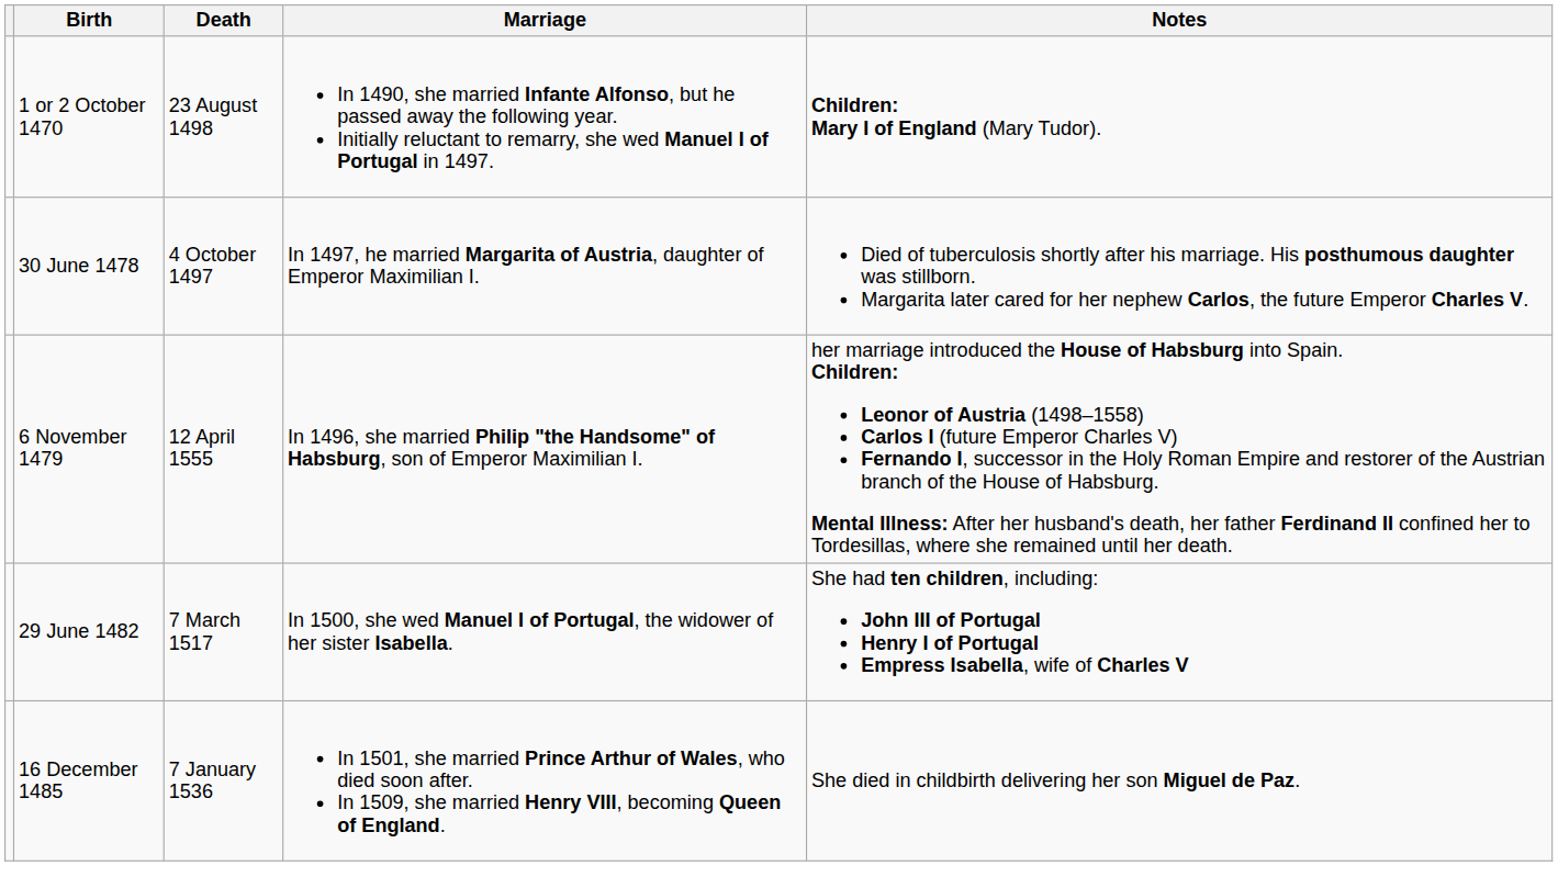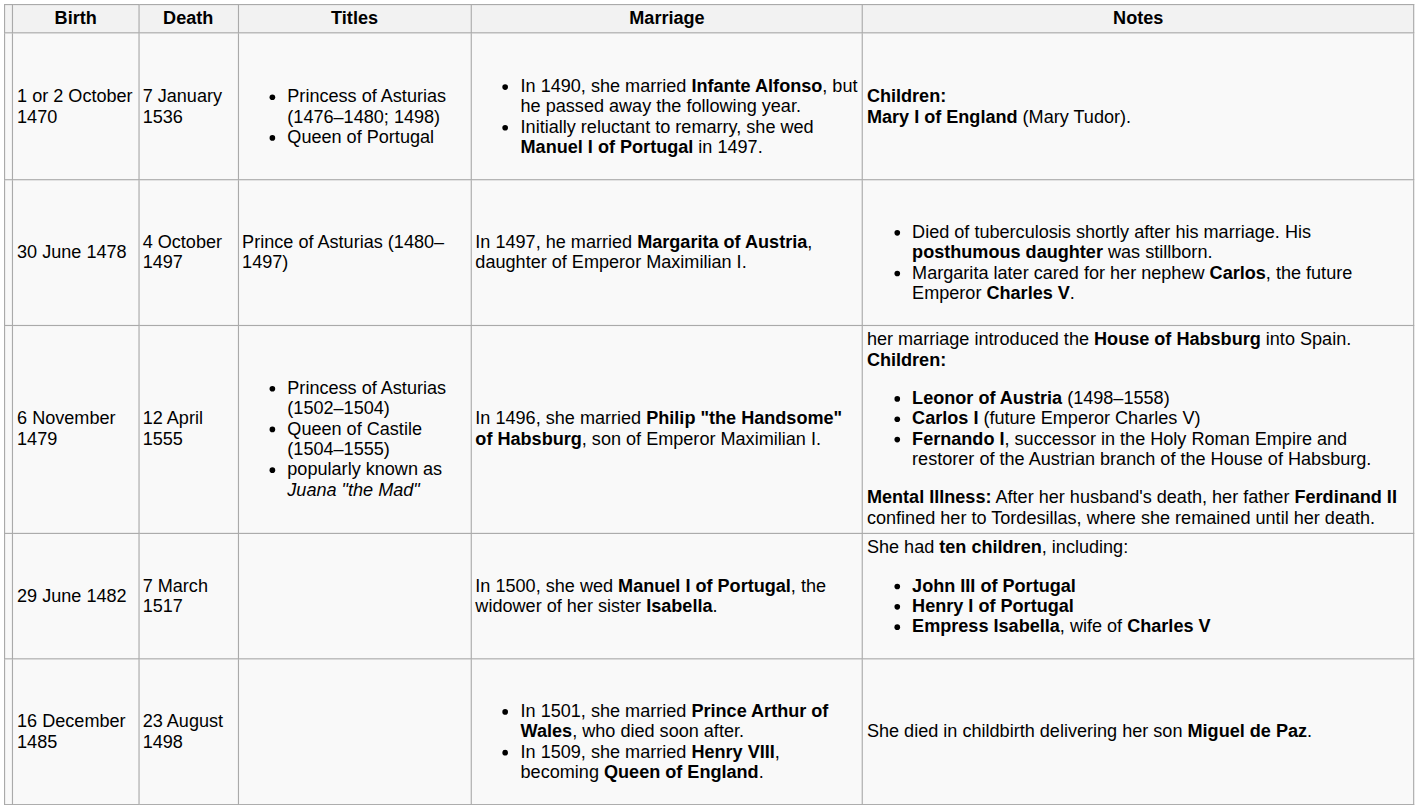 <table class="wikitable">
 <tr>
 <th></th>
 <th>Birth</th>
 <th>Death</th>
+<th>Titles</th>
 <th>Marriage</th>
 <th>Notes</th>
 </tr>
 <tr>
 <td></td>
 <td>1 or 2 October 1470</td>
-<td>23 August 1498</td>
+<td>7 January 1536</td>
+<td><br><ul><li>Princess of Asturias (1476–1480; 1498)</li><li>Queen of Portugal</li></ul></td>
 <td><br><ul><li>In 1490, she married <strong>Infante Alfonso</strong>, but he passed away the following year.</li><li>Initially reluctant to remarry, she wed <strong>Manuel I of Portugal</strong> in 1497.</li></ul></td>
 <td><strong>Children:</strong><br><strong>Mary I of England</strong> (Mary Tudor).</td>
 </tr>
 <tr>
 <td></td>
 <td>30 June 1478</td>
 <td>4 October 1497</td>
+<td>Prince of Asturias (1480–1497)</td>
 <td>In 1497, he married <strong>Margarita of Austria</strong>, daughter of Emperor Maximilian I.</td>
 <td><br><ul><li>Died of tuberculosis shortly after his marriage. His <strong>posthumous daughter</strong> was stillborn.</li><li>Margarita later cared for her nephew <strong>Carlos</strong>, the future Emperor <strong>Charles V</strong>.</li></ul></td>
 </tr>
 <tr>
 <td></td>
 <td>6 November 1479</td>
 <td>12 April 1555</td>
+<td><br><ul><li>Princess of Asturias (1502–1504)</li><li>Queen of Castile (1504–1555)</li><li>popularly known as <em>Juana "the Mad"</em></li></ul></td>
 <td>In 1496, she married <strong>Philip "the Handsome" of Habsburg</strong>, son of Emperor Maximilian I.</td>
 <td>her marriage introduced the <strong>House of Habsburg</strong> into Spain.<br><strong>Children:</strong><ul><li><strong>Leonor of Austria</strong> (1498–1558)</li><li><strong>Carlos I</strong> (future Emperor Charles V)</li><li><strong>Fernando I</strong>, successor in the Holy Roman Empire and restorer of the Austrian branch of the House of Habsburg.</li></ul><strong>Mental Illness:</strong> After her husband's death, her father <strong>Ferdinand II</strong> confined her to Tordesillas, where she remained until her death.</td>
 </tr>
 <tr>
 <td></td>
 <td>29 June 1482</td>
 <td>7 March 1517</td>
+<td></td>
 <td>In 1500, she wed <strong>Manuel I of Portugal</strong>, the widower of her sister <strong>Isabella</strong>.</td>
 <td>She had <strong>ten children</strong>, including:<br><ul><li><strong>John III of Portugal</strong></li><li><strong>Henry I of Portugal</strong></li><li><strong>Empress Isabella</strong>, wife of <strong>Charles V</strong></li></ul></td>
 </tr>
 <tr>
 <td></td>
 <td>16 December 1485</td>
-<td>7 January 1536</td>
+<td>23 August 1498</td>
+<td></td>
 <td><br><ul><li>In 1501, she married <strong>Prince Arthur of Wales</strong>, who died soon after.</li><li>In 1509, she married <strong>Henry VIII</strong>, becoming <strong>Queen of England</strong>.</li></ul></td>
 <td>She died in childbirth delivering her son <strong>Miguel de Paz</strong>.</td>
 </tr>
 </table>
